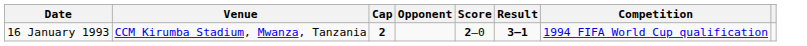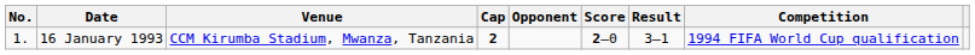 <table class="wikitable sortable" style="text-align:center;">
 <tr>
+<th scope="col">No.</th>
 <th scope="col">Date</th>
 <th scope="col">Venue</th>
 <th>Cap</th>
 <th scope="col">Opponent</th>
 <th scope="col">Score</th>
 <th scope="col">Result</th>
 <th scope="col">Competition</th>
 <th scope="col" class="unsortable"></th>
 </tr>
 <tr>
+<td>1.</td>
 <td style="text-align:left;">16 January 1993</td>
 <td style="text-align:left;"><a href='#'>CCM Kirumba Stadium</a>, <a href='#'>Mwanza</a>, Tanzania</td>
 <td><strong>2</strong></td>
 <td style="text-align:left;"></td>
 <td><strong>2</strong>–0</td>
-<td><strong>3–1</strong></td>
+<td>3–1</td>
 <td><a href='#'>1994 FIFA World Cup qualification</a></td>
 <td></td>
 </tr>
 </table>
